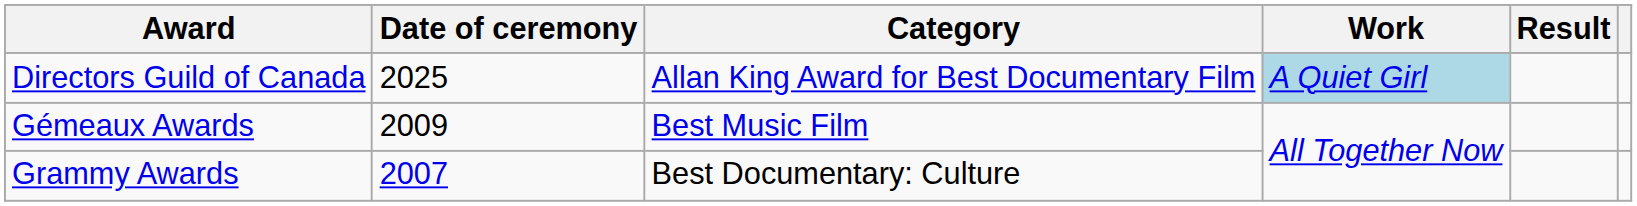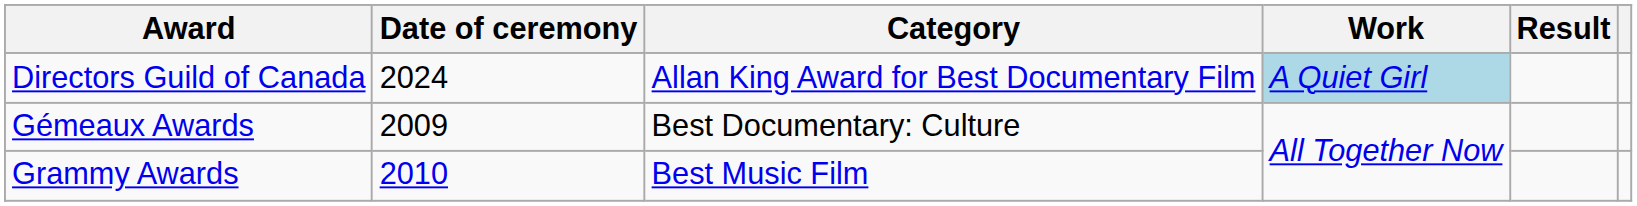 <table class="wikitable sortable plainrowheaders">
 <tr>
 <th scope="col">Award</th>
 <th scope="col">Date of ceremony</th>
 <th scope="col">Category</th>
 <th scope="col">Work</th>
 <th scope="col">Result</th>
 <th scope="col" class="unsortable"></th>
 </tr>
 <tr>
 <td><a href='#'>Directors Guild of Canada</a></td>
-<td>2025</td>
+<td>2024</td>
 <td><a href='#'>Allan King Award for Best Documentary Film</a></td>
 <td style="background: lightblue;"><em><a href='#'>A Quiet Girl</a></em></td>
 <td></td>
 <td></td>
 </tr>
 <tr>
 <td><a href='#'>Gémeaux Awards</a></td>
 <td>2009</td>
-<td><a href='#'>Best Music Film</a></td>
+<td>Best Documentary: Culture</td>
 <td rowspan=2><em><a href='#'>All Together Now</a></em></td>
 <td></td>
 <td></td>
 </tr>
 <tr>
 <td><a href='#'>Grammy Awards</a></td>
-<td><a href='#'>2007</a></td>
-<td>Best Documentary: Culture</td>
+<td><a href='#'>2010</a></td>
+<td><a href='#'>Best Music Film</a></td>
 <td></td>
 <td></td>
 </tr>
 </table>
